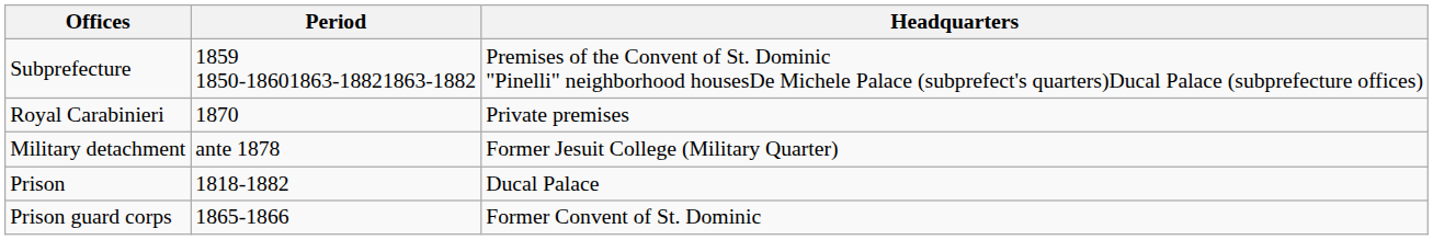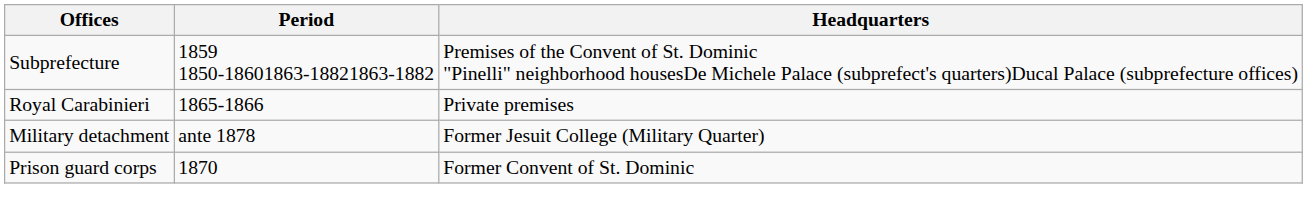 <table class="wikitable sortable">
 <tr>
 <th>Offices</th>
 <th>Period</th>
 <th>Headquarters</th>
 </tr>
 <tr>
 <td>Subprefecture</td>
 <td>1859<br>1850-18601863-18821863-1882</td>
 <td>Premises of the Convent of St. Dominic<br>"Pinelli" neighborhood housesDe Michele Palace (subprefect's quarters)Ducal Palace (subprefecture offices)</td>
 </tr>
 <tr>
 <td>Royal Carabinieri</td>
-<td>1870</td>
+<td>1865-1866</td>
 <td>Private premises</td>
 </tr>
 <tr>
 <td>Military detachment</td>
 <td>ante 1878</td>
 <td>Former Jesuit College (Military Quarter)</td>
 </tr>
 <tr>
-<td>Prison</td>
-<td>1818-1882</td>
-<td>Ducal Palace</td>
-</tr>
-<tr>
 <td>Prison guard corps</td>
-<td>1865-1866</td>
+<td>1870</td>
 <td>Former Convent of St. Dominic</td>
 </tr>
 </table>
